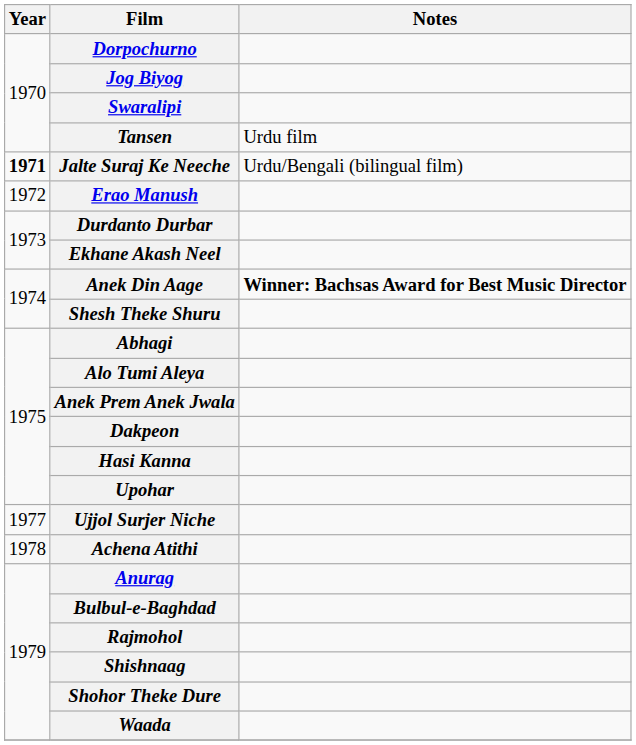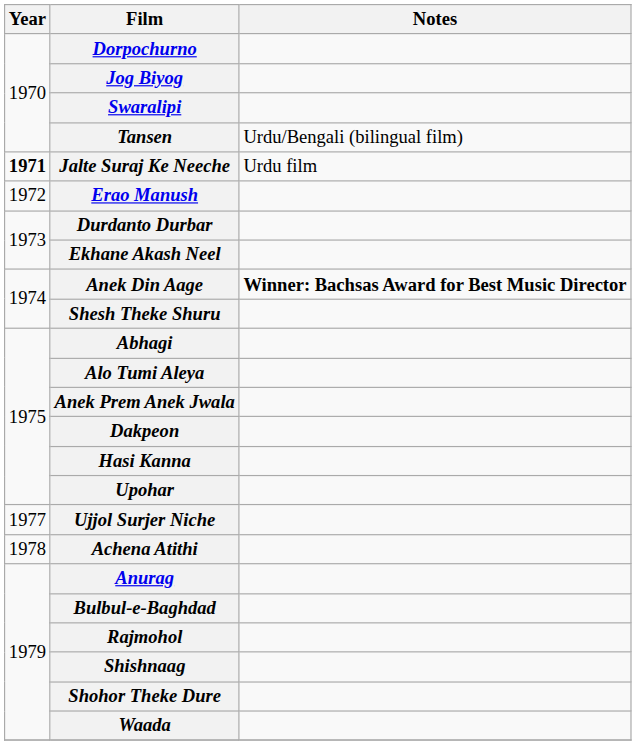 <table class="wikitable sortable">
 <tr>
 <th>Year</th>
 <th>Film</th>
 <th>Notes</th>
 </tr>
 <tr>
 <td rowspan=4>1970</td>
 <th><em><a href='#'>Dorpochurno</a></em></th>
 <td></td>
 </tr>
 <tr>
 <th><em><a href='#'>Jog Biyog</a></em></th>
 <td></td>
 </tr>
 <tr>
 <th><em><a href='#'>Swaralipi</a></em></th>
 <td></td>
 </tr>
 <tr>
 <th><em>Tansen</em></th>
-<td>Urdu film</td>
+<td>Urdu/Bengali (bilingual film)</td>
 </tr>
 <tr>
 <td><strong>1971</strong></td>
 <th><em>Jalte Suraj Ke Neeche</em></th>
-<td>Urdu/Bengali (bilingual film)</td>
+<td>Urdu film</td>
 </tr>
 <tr>
 <td>1972</td>
 <th><em><a href='#'>Erao Manush</a></em></th>
 <td></td>
 </tr>
 <tr>
 <td rowspan=2>1973</td>
 <th><em>Durdanto Durbar</em></th>
 <td></td>
 </tr>
 <tr>
 <th><em>Ekhane Akash Neel</em></th>
 <td></td>
 </tr>
 <tr>
 <td rowspan=2>1974</td>
 <th><em>Anek Din Aage</em></th>
 <td><strong>Winner: Bachsas Award for Best Music Director</strong></td>
 </tr>
 <tr>
 <th><em>Shesh Theke Shuru</em></th>
 <td></td>
 </tr>
 <tr>
 <td rowspan=6>1975</td>
 <th><em>Abhagi</em></th>
 <td></td>
 </tr>
 <tr>
 <th><em>Alo Tumi Aleya</em></th>
 <td></td>
 </tr>
 <tr>
 <th><em>Anek Prem Anek Jwala</em></th>
 <td></td>
 </tr>
 <tr>
 <th><em>Dakpeon</em></th>
 <td></td>
 </tr>
 <tr>
 <th><em>Hasi Kanna</em></th>
 <td></td>
 </tr>
 <tr>
 <th><em>Upohar</em></th>
 <td></td>
 </tr>
 <tr>
 <td>1977</td>
 <th><em>Ujjol Surjer Niche</em></th>
 <td></td>
 </tr>
 <tr>
 <td>1978</td>
 <th><em>Achena Atithi</em></th>
 <td></td>
 </tr>
 <tr>
 <td rowspan=6>1979</td>
 <th><em><a href='#'>Anurag</a></em></th>
 <td></td>
 </tr>
 <tr>
 <th><em>Bulbul-e-Baghdad</em></th>
 <td></td>
 </tr>
 <tr>
 <th><em>Rajmohol</em></th>
 <td></td>
 </tr>
 <tr>
 <th><em>Shishnaag</em></th>
 <td></td>
 </tr>
 <tr>
 <th><em>Shohor Theke Dure</em></th>
 <td></td>
 </tr>
 <tr>
 <th><em>Waada</em></th>
 <td></td>
 </tr>
 <tr>
 </tr>
 </table>
